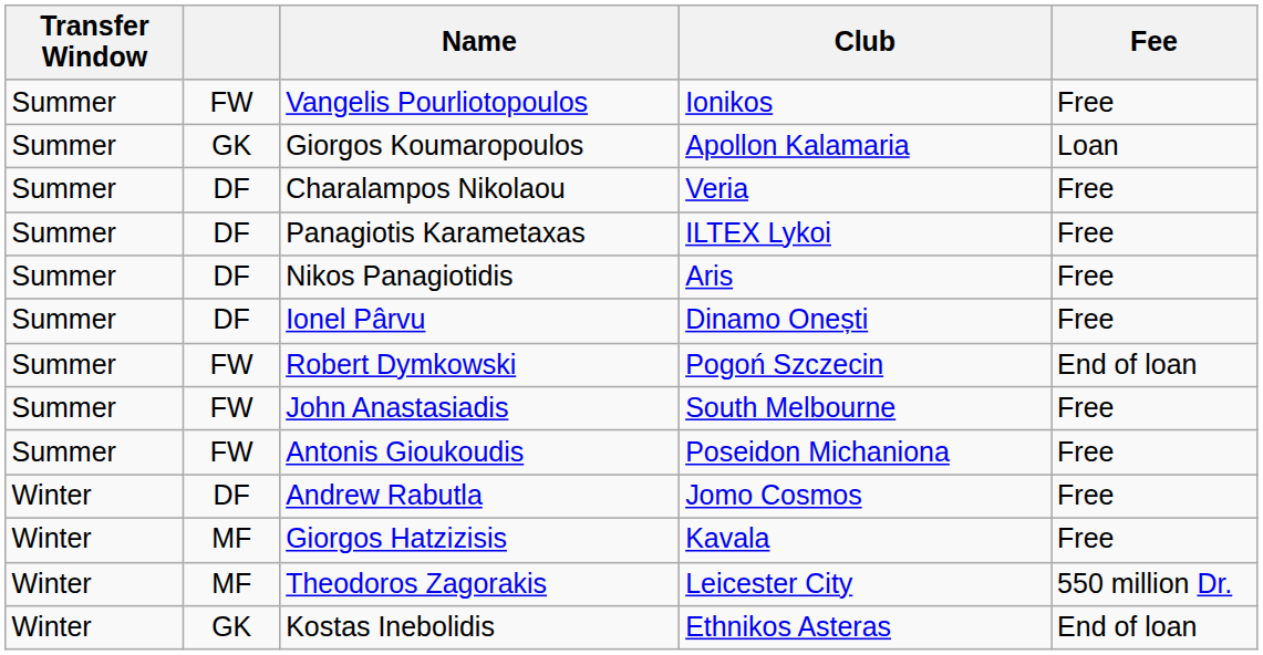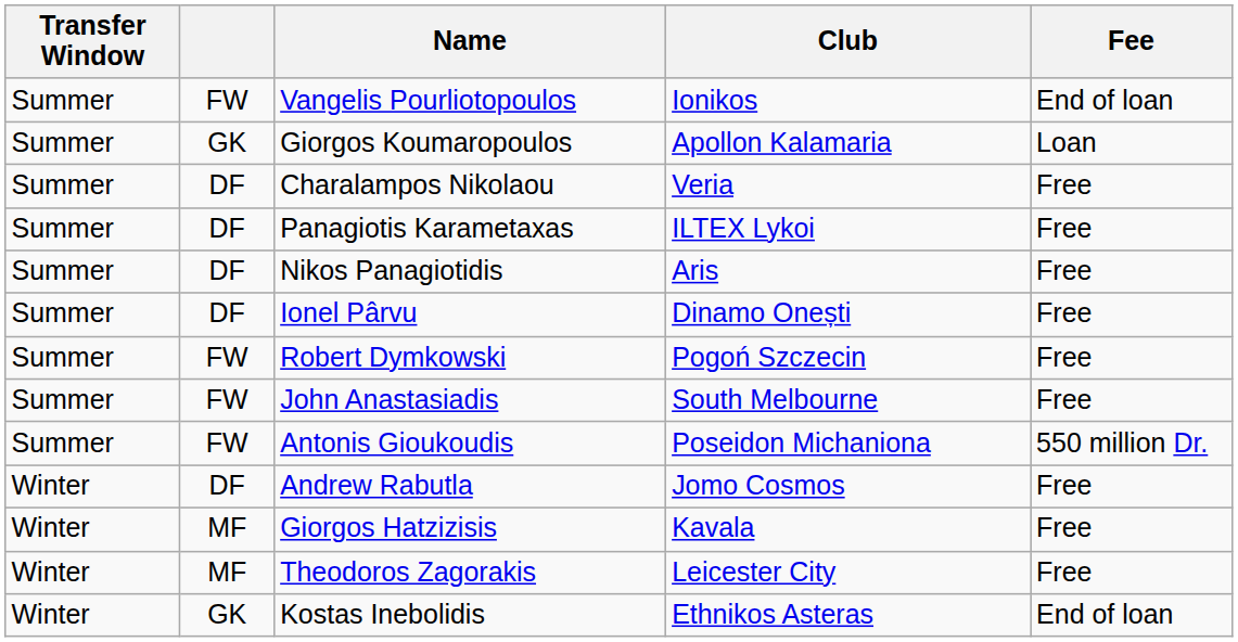 <table class="wikitable plainrowheaders">
 <tr>
 <th scope="col" style="width:6em;">Transfer Window</th>
 <th scope="col" style="width:3em;"></th>
 <th scope="col" style="width:14em;">Name</th>
 <th scope="col" style="width:13em;">Club</th>
 <th scope="col" style="width:7em;">Fee</th>
 </tr>
 <tr>
 <td>Summer</td>
 <td align="center">FW</td>
 <td> <a href='#'>Vangelis Pourliotopoulos</a></td>
 <td> <a href='#'>Ionikos</a></td>
-<td>Free</td>
+<td>End of loan</td>
 </tr>
 <tr>
 <td>Summer</td>
 <td align="center">GK</td>
 <td> Giorgos Koumaropoulos</td>
 <td> <a href='#'>Apollon Kalamaria</a></td>
 <td>Loan</td>
 </tr>
 <tr>
 <td>Summer</td>
 <td align="center">DF</td>
 <td> Charalampos Nikolaou</td>
 <td> <a href='#'>Veria</a></td>
 <td>Free</td>
 </tr>
 <tr>
 <td>Summer</td>
 <td align="center">DF</td>
 <td> Panagiotis Karametaxas</td>
 <td> <a href='#'>ILTEX Lykoi</a></td>
 <td>Free</td>
 </tr>
 <tr>
 <td>Summer</td>
 <td align="center">DF</td>
 <td> Nikos Panagiotidis</td>
 <td> <a href='#'>Aris</a></td>
 <td>Free</td>
 </tr>
 <tr>
 <td>Summer</td>
 <td align="center">DF</td>
 <td> <a href='#'>Ionel Pârvu</a></td>
 <td> <a href='#'>Dinamo Onești</a></td>
 <td>Free</td>
 </tr>
 <tr>
 <td>Summer</td>
 <td align="center">FW</td>
 <td> <a href='#'>Robert Dymkowski</a></td>
 <td> <a href='#'>Pogoń Szczecin</a></td>
-<td>End of loan</td>
+<td>Free</td>
 </tr>
 <tr>
 <td>Summer</td>
 <td align="center">FW</td>
 <td> <a href='#'>John Anastasiadis</a></td>
 <td> <a href='#'>South Melbourne</a></td>
 <td>Free</td>
 </tr>
 <tr>
 <td>Summer</td>
 <td align="center">FW</td>
 <td> <a href='#'>Antonis Gioukoudis</a></td>
 <td> <a href='#'>Poseidon Michaniona</a></td>
-<td>Free</td>
+<td>550 million <a href='#'>Dr.</a></td>
 </tr>
 <tr>
 <td>Winter</td>
 <td align="center">DF</td>
 <td> <a href='#'>Andrew Rabutla</a></td>
 <td> <a href='#'>Jomo Cosmos</a></td>
 <td>Free</td>
 </tr>
 <tr>
 <td>Winter</td>
 <td align="center">MF</td>
 <td> <a href='#'>Giorgos Hatzizisis</a></td>
 <td> <a href='#'>Kavala</a></td>
 <td>Free</td>
 </tr>
 <tr>
 <td>Winter</td>
 <td align="center">MF</td>
 <td> <a href='#'>Theodoros Zagorakis</a></td>
 <td> <a href='#'>Leicester City</a></td>
-<td>550 million <a href='#'>Dr.</a></td>
+<td>Free</td>
 </tr>
 <tr>
 <td>Winter</td>
 <td align="center">GK</td>
 <td> Kostas Inebolidis</td>
 <td> <a href='#'>Ethnikos Asteras</a></td>
 <td>End of loan</td>
 </tr>
 </table>
